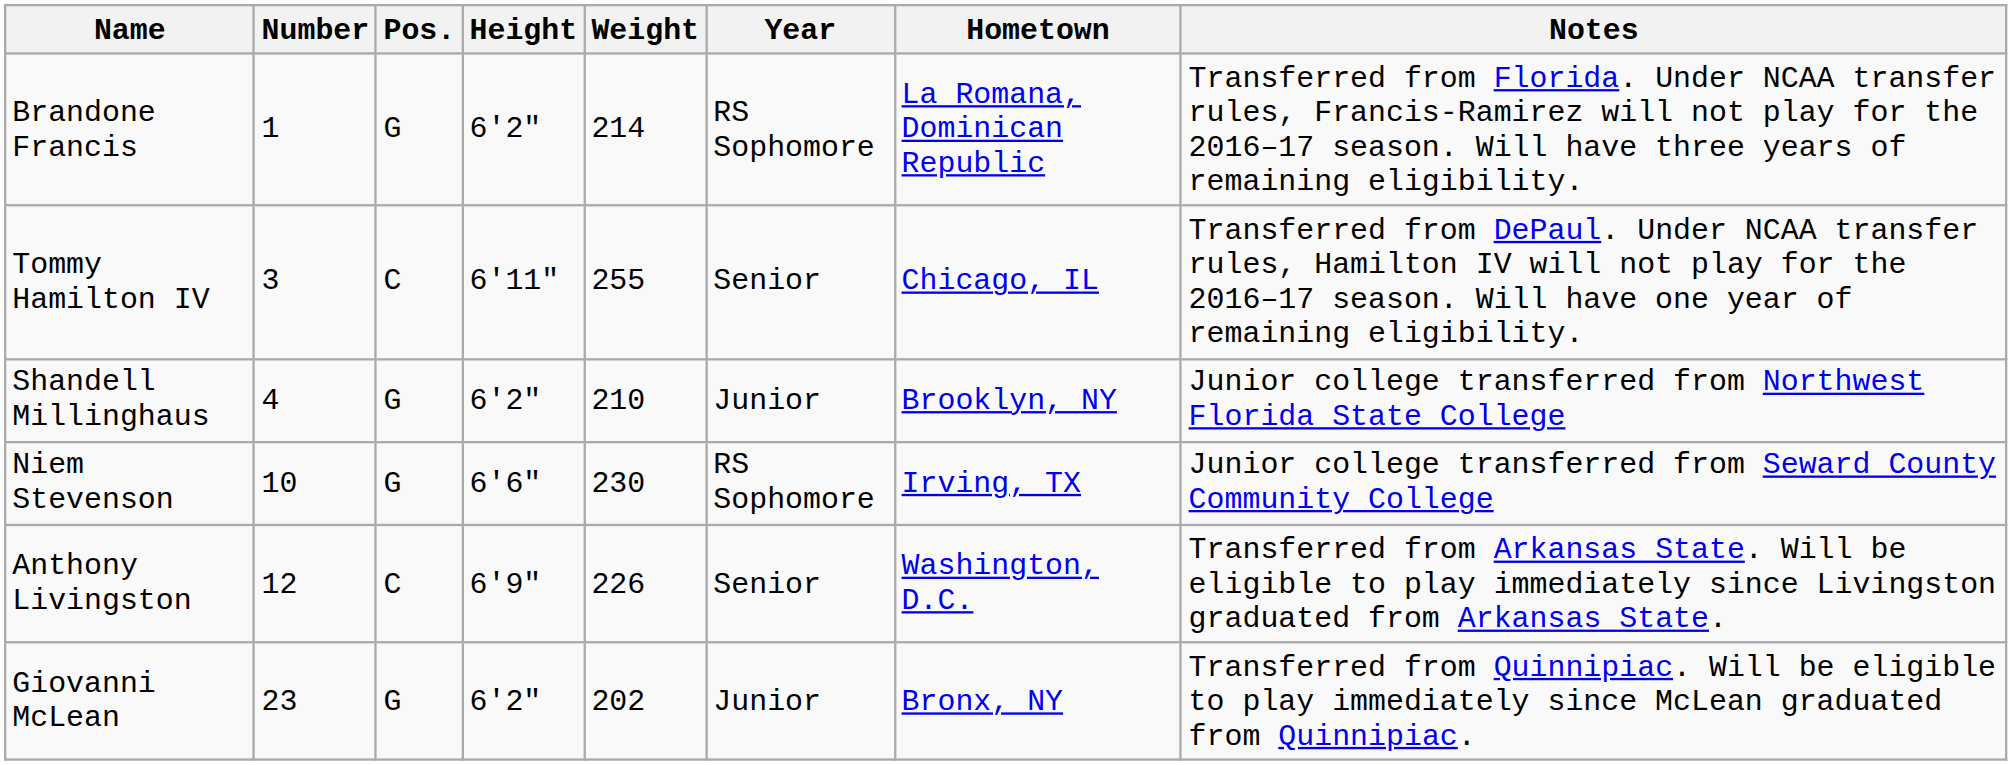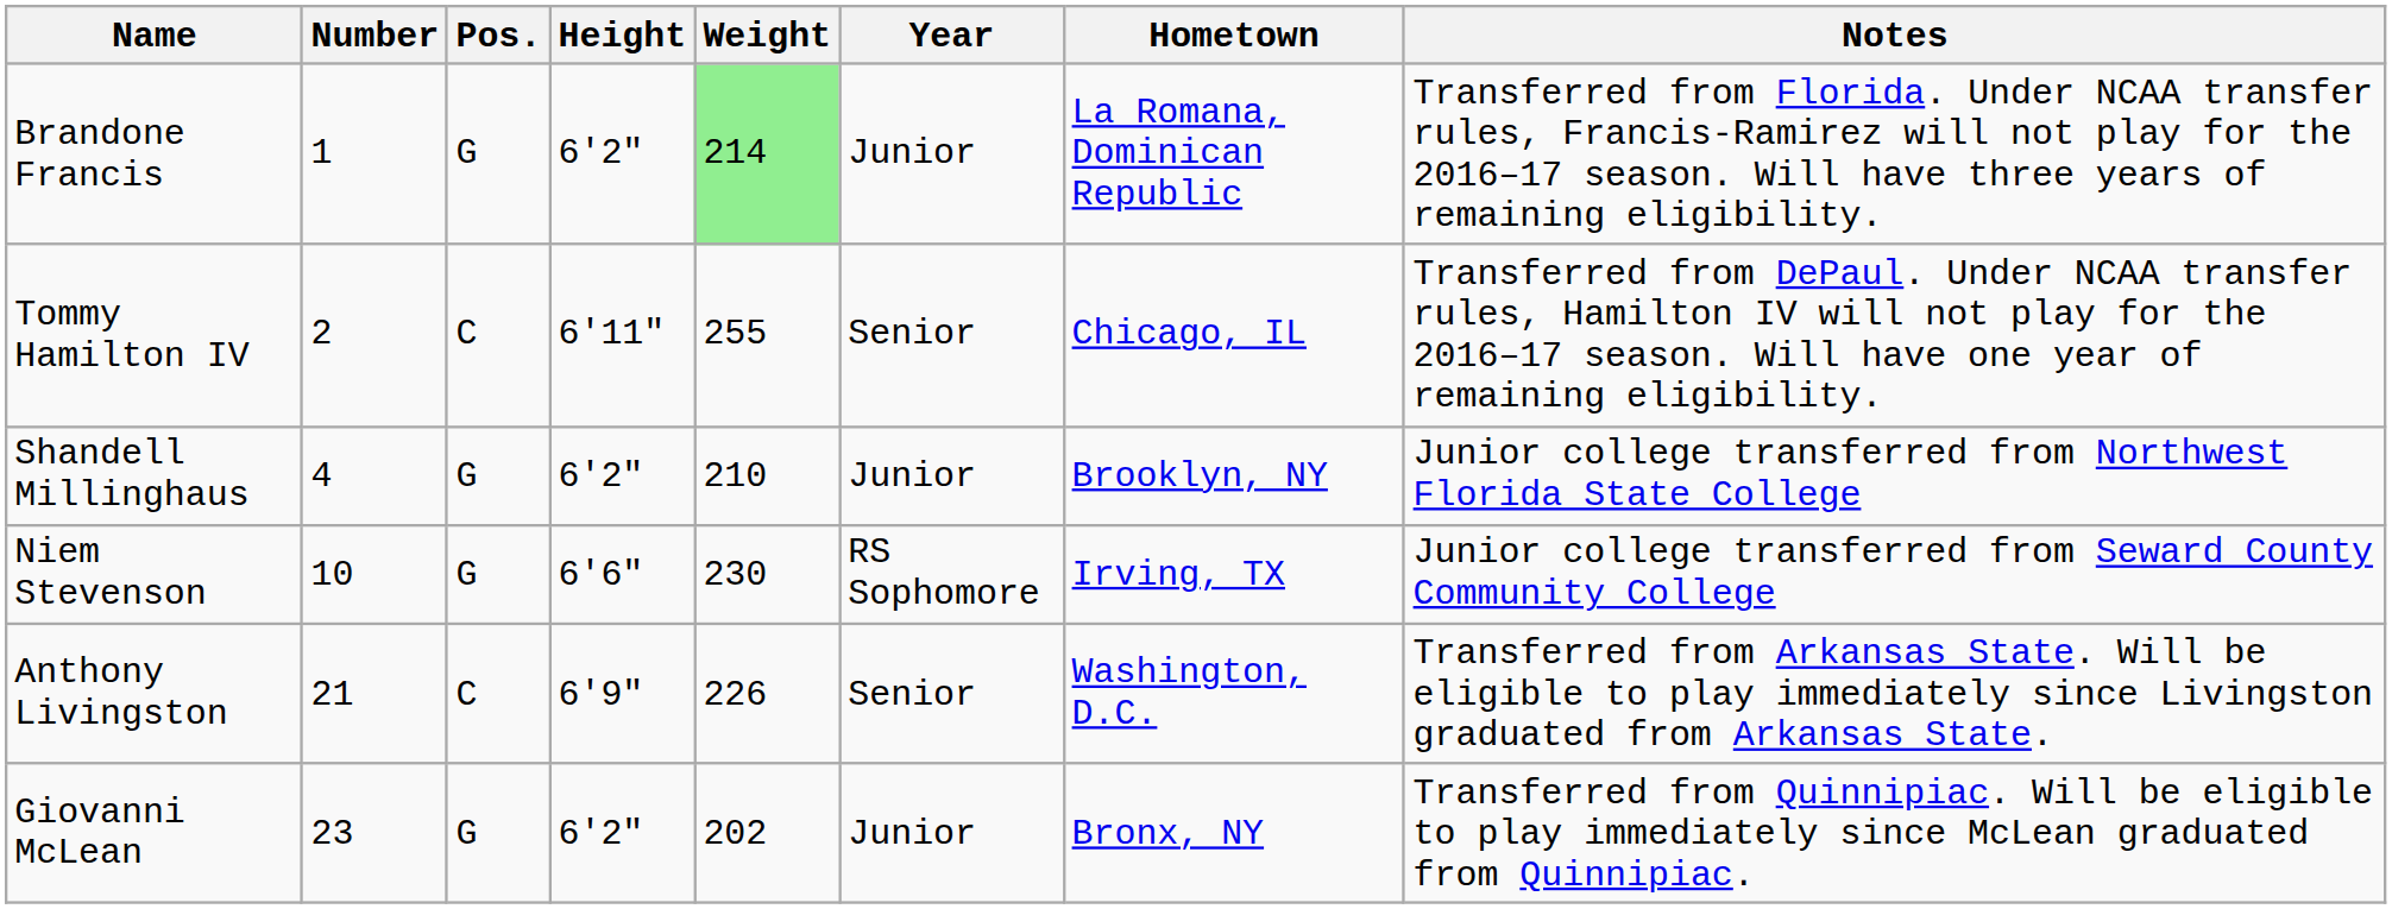 <table class="wikitable sortable" border="1">
 <tr>
 <th>Name</th>
 <th>Number</th>
 <th>Pos.</th>
 <th>Height</th>
 <th>Weight</th>
 <th>Year</th>
 <th>Hometown</th>
 <th class="unsortable">Notes</th>
 </tr>
 <tr>
 <td>Brandone Francis</td>
 <td>1</td>
 <td>G</td>
 <td>6'2"</td>
-<td>214</td>
-<td>RS Sophomore</td>
+<td style="background: lightgreen;">214</td>
+<td>Junior</td>
 <td><a href='#'>La Romana, Dominican Republic</a></td>
 <td>Transferred from <a href='#'>Florida</a>. Under NCAA transfer rules, Francis-Ramirez will not play for the 2016–17 season. Will have three years of remaining eligibility.</td>
 </tr>
 <tr>
 <td>Tommy Hamilton IV</td>
-<td>3</td>
+<td>2</td>
 <td>C</td>
 <td>6'11"</td>
 <td>255</td>
 <td>Senior</td>
 <td><a href='#'>Chicago, IL</a></td>
 <td>Transferred from <a href='#'>DePaul</a>. Under NCAA transfer rules, Hamilton IV will not play for the 2016–17 season. Will have one year of remaining eligibility.</td>
 </tr>
 <tr>
 <td>Shandell Millinghaus</td>
 <td>4</td>
 <td>G</td>
 <td>6'2"</td>
 <td>210</td>
 <td>Junior</td>
 <td><a href='#'>Brooklyn, NY</a></td>
 <td>Junior college transferred from <a href='#'>Northwest Florida State College</a></td>
 </tr>
 <tr>
 <td>Niem Stevenson</td>
 <td>10</td>
 <td>G</td>
 <td>6'6"</td>
 <td>230</td>
 <td>RS Sophomore</td>
 <td><a href='#'>Irving, TX</a></td>
 <td>Junior college transferred from <a href='#'>Seward County Community College</a></td>
 </tr>
 <tr>
 <td>Anthony Livingston</td>
-<td>12</td>
+<td>21</td>
 <td>C</td>
 <td>6'9"</td>
 <td>226</td>
 <td>Senior</td>
 <td><a href='#'>Washington, D.C.</a></td>
 <td>Transferred from <a href='#'>Arkansas State</a>. Will be eligible to play immediately since Livingston graduated from <a href='#'>Arkansas State</a>.</td>
 </tr>
 <tr>
 <td>Giovanni McLean</td>
 <td>23</td>
 <td>G</td>
 <td>6'2"</td>
 <td>202</td>
 <td>Junior</td>
 <td><a href='#'>Bronx, NY</a></td>
 <td>Transferred from <a href='#'>Quinnipiac</a>. Will be eligible to play immediately since McLean graduated from <a href='#'>Quinnipiac</a>.</td>
 </tr>
 </table>
